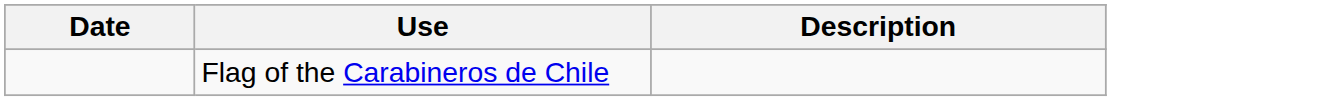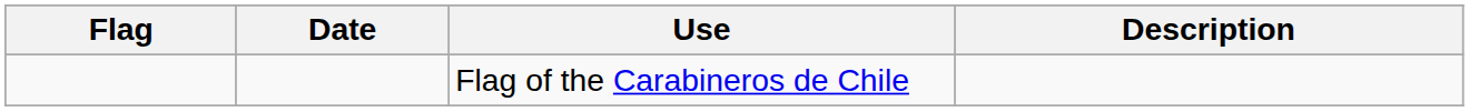 <table class="wikitable">
 <tr>
+<th style="width:110px;">Flag</th>
 <th style="width:100px;">Date</th>
 <th style="width:250px;">Use</th>
 <th style="width:250px;">Description</th>
 </tr>
 <tr>
 <td></td>
+<td></td>
 <td>Flag of the <a href='#'>Carabineros de Chile</a></td>
 <td></td>
 </tr>
 </table>
